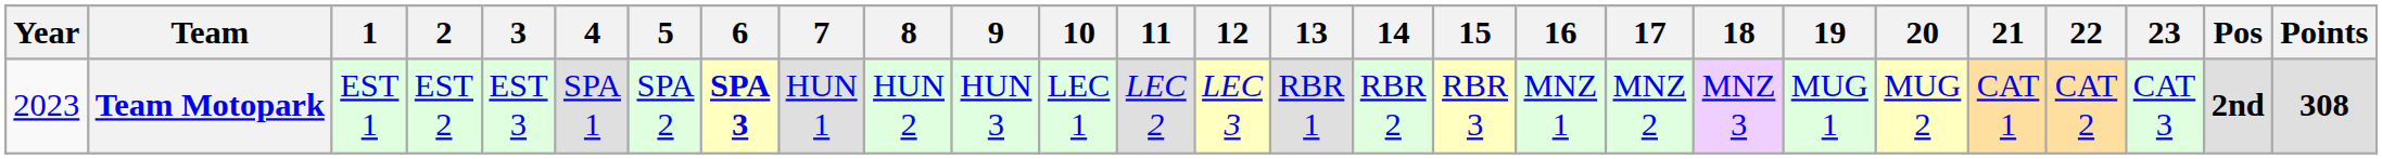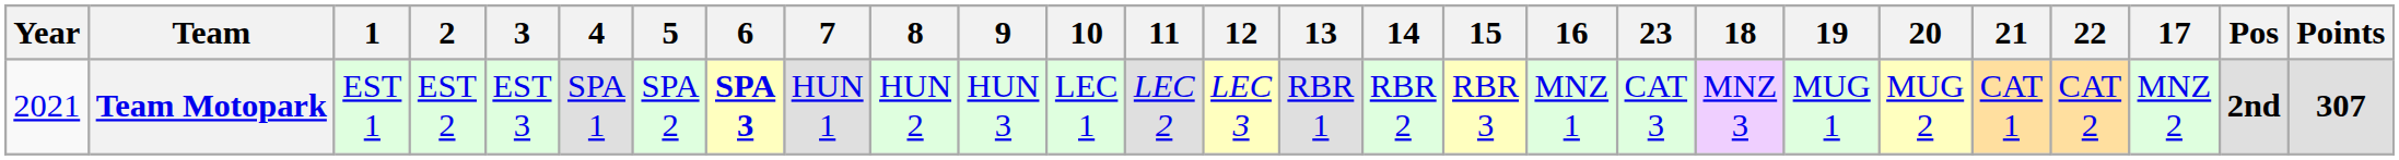 <table class="wikitable" style="text-align:center; font-size:85%">
 <tr>
 <th>Year</th>
 <th>Team</th>
 <th>1</th>
 <th>2</th>
 <th>3</th>
 <th>4</th>
 <th>5</th>
 <th>6</th>
 <th>7</th>
 <th>8</th>
 <th>9</th>
 <th>10</th>
 <th>11</th>
 <th>12</th>
 <th>13</th>
 <th>14</th>
 <th>15</th>
 <th>16</th>
-<th>17</th>
+<th>23</th>
 <th>18</th>
 <th>19</th>
 <th>20</th>
 <th>21</th>
 <th>22</th>
-<th>23</th>
+<th>17</th>
 <th>Pos</th>
 <th>Points</th>
 </tr>
 <tr>
-<td><a href='#'>2023</a></td>
+<td><a href='#'>2021</a></td>
 <th nowrap><a href='#'>Team Motopark</a></th>
 <td style="background:#DFFFDF;"><a href='#'>EST<br>1</a><br></td>
 <td style="background:#DFFFDF;"><a href='#'>EST<br>2</a><br></td>
 <td style="background:#DFFFDF;"><a href='#'>EST<br>3</a><br></td>
 <td style="background:#DFDFDF;"><a href='#'>SPA<br>1</a><br></td>
 <td style="background:#DFFFDF;"><a href='#'>SPA<br>2</a><br></td>
 <td style="background:#FFFFBF;"><strong><a href='#'>SPA<br>3</a><br></strong></td>
 <td style="background:#DFDFDF;"><a href='#'>HUN<br>1</a><br></td>
 <td style="background:#DFFFDF;"><a href='#'>HUN<br>2</a><br></td>
 <td style="background:#DFFFDF;"><a href='#'>HUN<br>3</a><br></td>
 <td style="background:#DFFFDF;"><a href='#'>LEC<br>1</a><br></td>
 <td style="background:#DFDFDF;"><em><a href='#'>LEC<br>2</a></em><br></td>
 <td style="background:#FFFFBF;"><em><a href='#'>LEC<br>3</a></em><br></td>
 <td style="background:#DFDFDF;"><a href='#'>RBR<br>1</a><br></td>
 <td style="background:#DFFFDF;"><a href='#'>RBR<br>2</a><br></td>
 <td style="background:#FFFFBF;"><a href='#'>RBR<br>3</a><br></td>
 <td style="background:#DFFFDF;"><a href='#'>MNZ<br>1</a><br></td>
-<td style="background:#DFFFDF;"><a href='#'>MNZ<br>2</a><br></td>
+<td style="background:#DFFFDF;"><a href='#'>CAT<br>3</a><br></td>
 <td style="background:#EFCFFF;"><a href='#'>MNZ<br>3</a><br> </td>
 <td style="background:#DFFFDF;"><a href='#'>MUG<br>1</a><br></td>
 <td style="background:#FFFFBF;"><a href='#'>MUG<br>2</a><br></td>
 <td style="background:#FFDF9F;"><a href='#'>CAT<br>1</a><br></td>
 <td style="background:#FFDF9F;"><a href='#'>CAT<br>2</a><br></td>
-<td style="background:#DFFFDF;"><a href='#'>CAT<br>3</a><br></td>
+<td style="background:#DFFFDF;"><a href='#'>MNZ<br>2</a><br></td>
 <th style="background:#DFDFDF;">2nd</th>
-<th style="background:#DFDFDF;">308</th>
+<th style="background:#DFDFDF;">307</th>
 </tr>
 </table>
